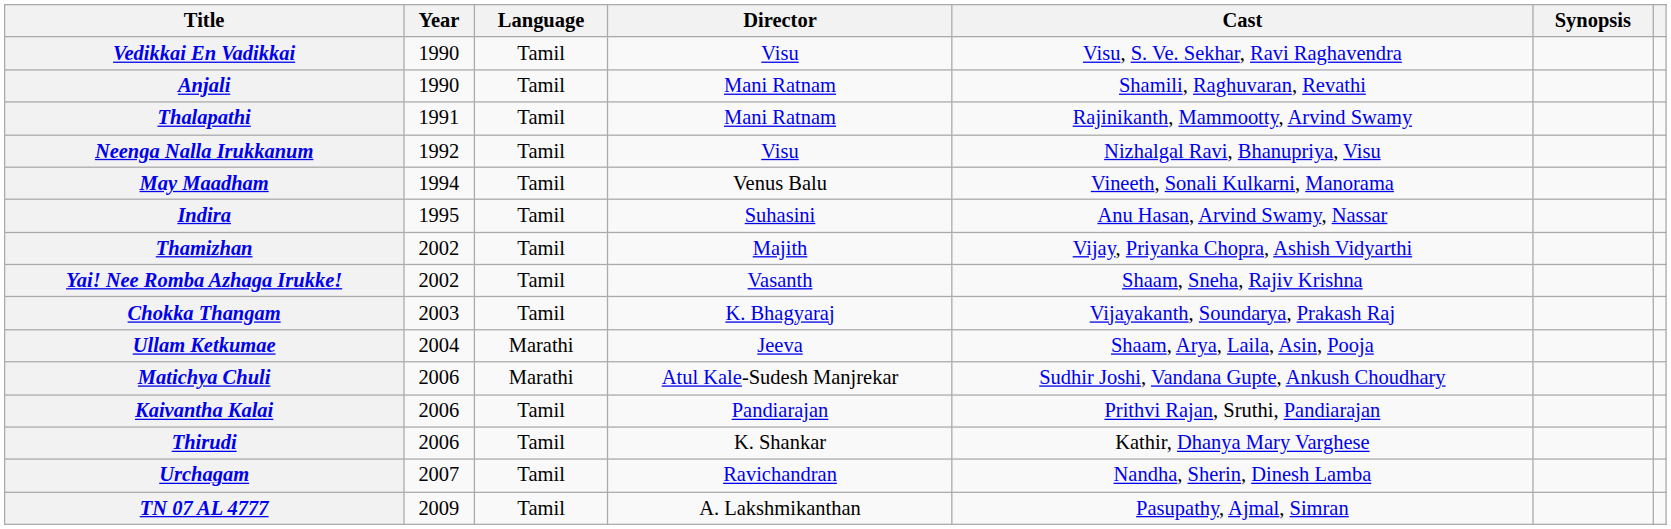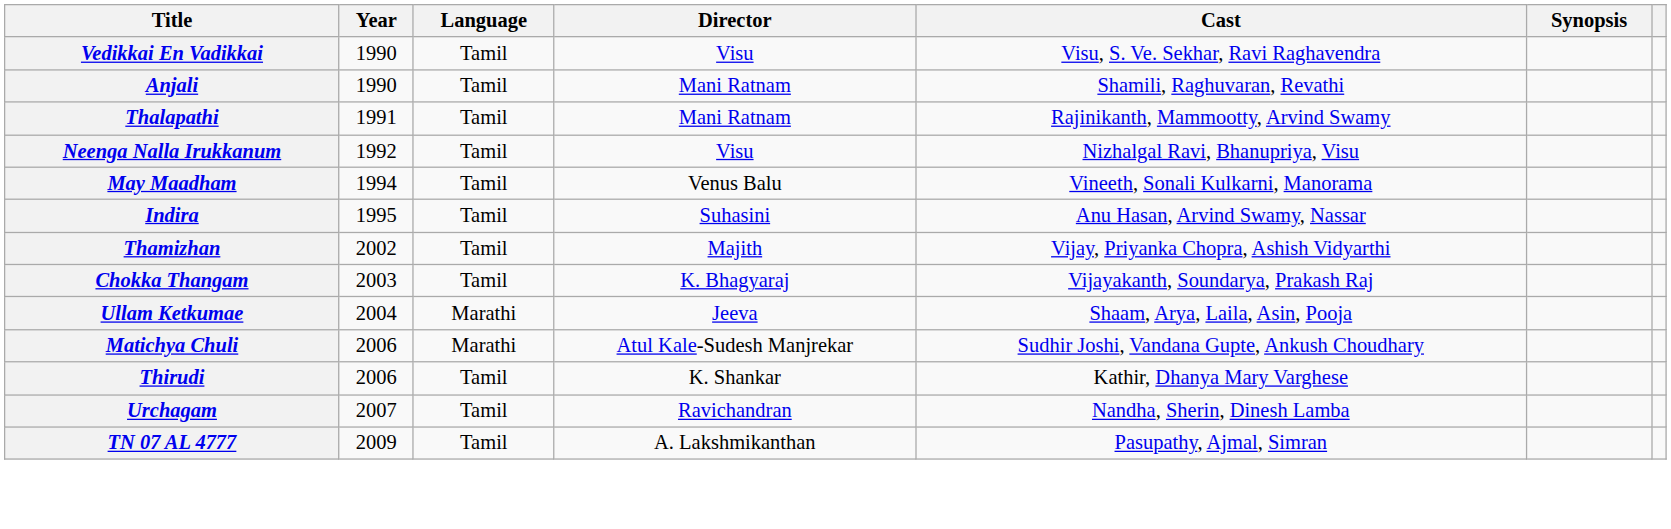 <table class="wikitable plainrowheaders sortable" style="width: 82%; text-align: center;">
 <tr>
 <th scope="col">Title</th>
 <th scope="col">Year</th>
 <th scope="col">Language</th>
 <th scope="col">Director</th>
 <th scope="col">Cast</th>
 <th scope="col" class="unsortable">Synopsis</th>
 <th scope="col" class="unsortable"></th>
 </tr>
 <tr>
 <th scope="row"><em><a href='#'>Vedikkai En Vadikkai</a></em></th>
 <td>1990</td>
 <td>Tamil</td>
 <td><a href='#'>Visu</a></td>
 <td><a href='#'>Visu</a>, <a href='#'>S. Ve. Sekhar</a>, <a href='#'>Ravi Raghavendra</a></td>
 <td></td>
 <td></td>
 </tr>
 <tr>
 <th scope="row"><em><a href='#'>Anjali</a></em></th>
 <td>1990</td>
 <td>Tamil</td>
 <td><a href='#'>Mani Ratnam</a></td>
 <td><a href='#'>Shamili</a>, <a href='#'>Raghuvaran</a>, <a href='#'>Revathi</a></td>
 <td></td>
 <td></td>
 </tr>
 <tr>
 <th scope="row"><em><a href='#'>Thalapathi</a></em></th>
 <td>1991</td>
 <td>Tamil</td>
 <td><a href='#'>Mani Ratnam</a></td>
 <td><a href='#'>Rajinikanth</a>, <a href='#'>Mammootty</a>, <a href='#'>Arvind Swamy</a></td>
 <td></td>
 <td></td>
 </tr>
 <tr>
 <th scope="row"><em><a href='#'>Neenga Nalla Irukkanum</a></em></th>
 <td>1992</td>
 <td>Tamil</td>
 <td><a href='#'>Visu</a></td>
 <td><a href='#'>Nizhalgal Ravi</a>, <a href='#'>Bhanupriya</a>, <a href='#'>Visu</a></td>
 <td></td>
 <td></td>
 </tr>
 <tr>
 <th scope="row"><em><a href='#'>May Maadham</a></em></th>
 <td>1994</td>
 <td>Tamil</td>
 <td>Venus Balu</td>
 <td><a href='#'>Vineeth</a>, <a href='#'>Sonali Kulkarni</a>, <a href='#'>Manorama</a></td>
 <td></td>
 <td></td>
 </tr>
 <tr>
 <th scope="row"><em><a href='#'>Indira</a></em></th>
 <td>1995</td>
 <td>Tamil</td>
 <td><a href='#'>Suhasini</a></td>
 <td><a href='#'>Anu Hasan</a>, <a href='#'>Arvind Swamy</a>, <a href='#'>Nassar</a></td>
 <td></td>
 <td></td>
 </tr>
 <tr>
 <th scope="row"><em><a href='#'>Thamizhan</a></em></th>
 <td>2002</td>
 <td>Tamil</td>
 <td><a href='#'>Majith</a></td>
 <td><a href='#'>Vijay</a>, <a href='#'>Priyanka Chopra</a>, <a href='#'>Ashish Vidyarthi</a></td>
 <td></td>
 <td></td>
 </tr>
 <tr>
-<th scope="row"><em><a href='#'>Yai! Nee Romba Azhaga Irukke!</a></em></th>
-<td>2002</td>
-<td>Tamil</td>
-<td><a href='#'>Vasanth</a></td>
-<td><a href='#'>Shaam</a>, <a href='#'>Sneha</a>, <a href='#'>Rajiv Krishna</a></td>
-<td></td>
-<td></td>
-</tr>
-<tr>
 <th scope="row"><em><a href='#'>Chokka Thangam</a></em></th>
 <td>2003</td>
 <td>Tamil</td>
 <td><a href='#'>K. Bhagyaraj</a></td>
 <td><a href='#'>Vijayakanth</a>, <a href='#'>Soundarya</a>, <a href='#'>Prakash Raj</a></td>
 <td></td>
 <td></td>
 </tr>
 <tr>
 <th scope="row"><em><a href='#'>Ullam Ketkumae</a></em></th>
 <td>2004</td>
 <td>Marathi</td>
 <td><a href='#'>Jeeva</a></td>
 <td><a href='#'>Shaam</a>, <a href='#'>Arya</a>,  <a href='#'>Laila</a>, <a href='#'>Asin</a>, <a href='#'>Pooja</a></td>
 <td></td>
 <td></td>
 </tr>
 <tr>
 <th scope="row"><em><a href='#'>Matichya Chuli</a></em></th>
 <td>2006</td>
 <td>Marathi</td>
 <td><a href='#'>Atul Kale</a>-Sudesh Manjrekar</td>
 <td><a href='#'>Sudhir Joshi</a>, <a href='#'>Vandana Gupte</a>, <a href='#'>Ankush Choudhary</a></td>
-<td></td>
-<td></td>
-</tr>
-<tr>
-<th scope="row"><em><a href='#'>Kaivantha Kalai</a></em></th>
-<td>2006</td>
-<td>Tamil</td>
-<td><a href='#'>Pandiarajan</a></td>
-<td><a href='#'>Prithvi Rajan</a>, Sruthi, <a href='#'>Pandiarajan</a></td>
 <td></td>
 <td></td>
 </tr>
 <tr>
 <th scope="row"><em><a href='#'>Thirudi</a></em></th>
 <td>2006</td>
 <td>Tamil</td>
 <td>K. Shankar</td>
 <td>Kathir, <a href='#'>Dhanya Mary Varghese</a></td>
 <td></td>
 <td></td>
 </tr>
 <tr>
 <th scope="row"><em><a href='#'>Urchagam</a></em></th>
 <td>2007</td>
 <td>Tamil</td>
 <td><a href='#'>Ravichandran</a></td>
 <td><a href='#'>Nandha</a>, <a href='#'>Sherin</a>, <a href='#'>Dinesh Lamba</a></td>
 <td></td>
 <td></td>
 </tr>
 <tr>
 <th scope="row"><em><a href='#'>TN 07 AL 4777</a></em></th>
 <td>2009</td>
 <td>Tamil</td>
 <td>A. Lakshmikanthan</td>
 <td><a href='#'>Pasupathy</a>, <a href='#'>Ajmal</a>, <a href='#'>Simran</a></td>
 <td></td>
 <td></td>
 </tr>
 </table>
